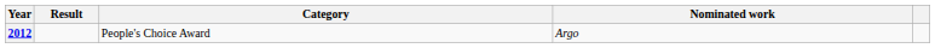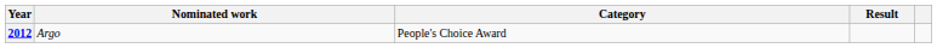 <table class="wikitable">
 <tr>
 <th scope="col" style="width:1em;">Year</th>
+<th scope="col" style="width:30em;">Nominated work</th>
+<th scope="col" style="width:38em;">Category</th>
 <th scope="col" style="width:5em;">Result</th>
-<th scope="col" style="width:38em;">Category</th>
-<th scope="col" style="width:30em;">Nominated work</th>
 <th scope="col" style="width:1em;"></th>
 </tr>
 <tr>
 <th scope="row"><a href='#'>2012</a></th>
+<td><em>Argo</em></td>
+<td>People's Choice Award</td>
 <td></td>
-<td>People's Choice Award</td>
-<td><em>Argo</em></td>
 <td style="text-align:center;"></td>
 </tr>
 </table>
